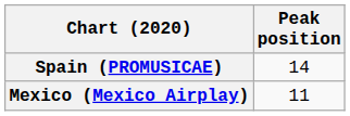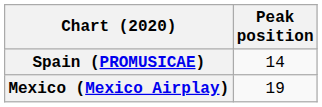 <table class="wikitable plainrowheaders" style="text-align:center">
 <tr>
 <th scope="col">Chart (2020)</th>
 <th scope="col">Peak<br>position</th>
 </tr>
 <tr>
 <th scope="row">Spain (<a href='#'>PROMUSICAE</a>)</th>
 <td>14</td>
 </tr>
 <tr>
 <th scope="row">Mexico (<a href='#'>Mexico Airplay</a>)</th>
-<td>11</td>
+<td>19</td>
 </tr>
 </table>
